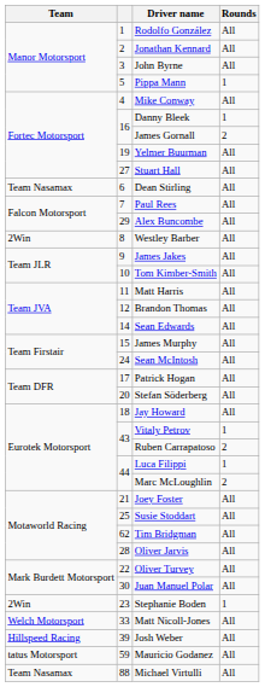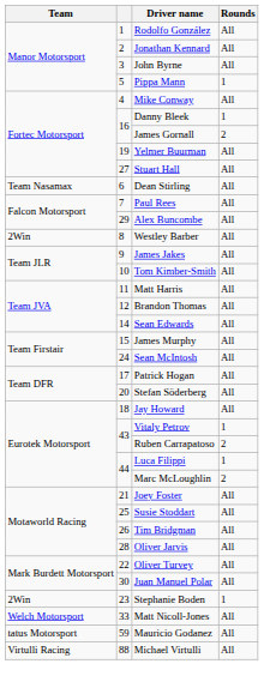 <table class="wikitable" style="font-size: 85%">
 <tr>
 <th>Team</th>
 <th></th>
 <th>Driver name</th>
 <th>Rounds</th>
 </tr>
 <tr>
 <td rowspan=4><a href='#'>Manor Motorsport</a></td>
 <td>1</td>
 <td> <a href='#'>Rodolfo González</a></td>
 <td>All</td>
 </tr>
 <tr>
 <td>2</td>
 <td> <a href='#'>Jonathan Kennard</a></td>
 <td>All</td>
 </tr>
 <tr>
 <td>3</td>
 <td> John Byrne</td>
 <td>All</td>
 </tr>
 <tr>
 <td>5</td>
 <td> <a href='#'>Pippa Mann</a></td>
 <td>1</td>
 </tr>
 <tr>
 <td rowspan=5><a href='#'>Fortec Motorsport</a></td>
 <td>4</td>
 <td> <a href='#'>Mike Conway</a></td>
 <td>All</td>
 </tr>
 <tr>
 <td rowspan=2>16</td>
 <td> Danny Bleek</td>
 <td>1</td>
 </tr>
 <tr>
 <td> James Gornall</td>
 <td>2</td>
 </tr>
 <tr>
 <td>19</td>
 <td> <a href='#'>Yelmer Buurman</a></td>
 <td>All</td>
 </tr>
 <tr>
 <td>27</td>
 <td> <a href='#'>Stuart Hall</a></td>
 <td>All</td>
 </tr>
 <tr>
 <td>Team Nasamax</td>
 <td>6</td>
 <td> Dean Stirling</td>
 <td>All</td>
 </tr>
 <tr>
 <td rowspan=2>Falcon Motorsport</td>
 <td>7</td>
 <td> <a href='#'>Paul Rees</a></td>
 <td>All</td>
 </tr>
 <tr>
 <td>29</td>
 <td> <a href='#'>Alex Buncombe</a></td>
 <td>All</td>
 </tr>
 <tr>
 <td>2Win</td>
 <td>8</td>
 <td> Westley Barber</td>
 <td>All</td>
 </tr>
 <tr>
 <td rowspan=2>Team JLR</td>
 <td>9</td>
 <td> <a href='#'>James Jakes</a></td>
 <td>All</td>
 </tr>
 <tr>
 <td>10</td>
 <td> <a href='#'>Tom Kimber-Smith</a></td>
 <td>All</td>
 </tr>
 <tr>
 <td rowspan=3><a href='#'>Team JVA</a></td>
 <td>11</td>
 <td> Matt Harris</td>
 <td>All</td>
 </tr>
 <tr>
 <td>12</td>
 <td> Brandon Thomas</td>
 <td>All</td>
 </tr>
 <tr>
 <td>14</td>
 <td> <a href='#'>Sean Edwards</a></td>
 <td>All</td>
 </tr>
 <tr>
 <td rowspan=2>Team Firstair</td>
 <td>15</td>
 <td> James Murphy</td>
 <td>All</td>
 </tr>
 <tr>
 <td>24</td>
 <td> <a href='#'>Sean McIntosh</a></td>
 <td>All</td>
 </tr>
 <tr>
 <td rowspan=2>Team DFR</td>
 <td>17</td>
 <td> Patrick Hogan</td>
 <td>All</td>
 </tr>
 <tr>
 <td>20</td>
 <td> Stefan Söderberg</td>
 <td>All</td>
 </tr>
 <tr>
 <td rowspan=5>Eurotek Motorsport</td>
 <td>18</td>
 <td> <a href='#'>Jay Howard</a></td>
 <td>All</td>
 </tr>
 <tr>
 <td rowspan=2>43</td>
 <td> <a href='#'>Vitaly Petrov</a></td>
 <td>1</td>
 </tr>
 <tr>
 <td> Ruben Carrapatoso</td>
 <td>2</td>
 </tr>
 <tr>
 <td rowspan=2 align="right">44</td>
 <td> <a href='#'>Luca Filippi</a></td>
 <td>1</td>
 </tr>
 <tr>
 <td> Marc McLoughlin</td>
 <td>2</td>
 </tr>
 <tr>
 <td rowspan=4>Motaworld Racing</td>
 <td>21</td>
 <td> <a href='#'>Joey Foster</a></td>
 <td>All</td>
 </tr>
 <tr>
 <td>25</td>
 <td> <a href='#'>Susie Stoddart</a></td>
 <td>All</td>
 </tr>
 <tr>
-<td>62</td>
+<td>26</td>
 <td> <a href='#'>Tim Bridgman</a></td>
 <td>All</td>
 </tr>
 <tr>
 <td>28</td>
 <td> <a href='#'>Oliver Jarvis</a></td>
 <td>All</td>
 </tr>
 <tr>
 <td rowspan=2>Mark Burdett Motorsport</td>
 <td>22</td>
 <td> <a href='#'>Oliver Turvey</a></td>
 <td>All</td>
 </tr>
 <tr>
 <td>30</td>
 <td> <a href='#'>Juan Manuel Polar</a></td>
 <td>All</td>
 </tr>
 <tr>
 <td>2Win</td>
 <td>23</td>
 <td> Stephanie Boden</td>
 <td>1</td>
 </tr>
 <tr>
 <td><a href='#'>Welch Motorsport</a></td>
 <td>33</td>
 <td> Matt Nicoll-Jones</td>
 <td>All</td>
 </tr>
 <tr>
-<td><a href='#'>Hillspeed Racing</a></td>
-<td>39</td>
-<td> Josh Weber</td>
-<td>All</td>
-</tr>
-<tr>
 <td>tatus Motorsport</td>
 <td>59</td>
 <td> Mauricio Godanez</td>
 <td>All</td>
 </tr>
 <tr>
-<td>Team Nasamax</td>
+<td>Virtulli Racing</td>
 <td>88</td>
 <td> Michael Virtulli</td>
 <td>All</td>
 </tr>
 </table>
